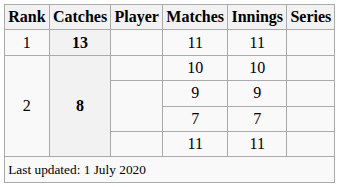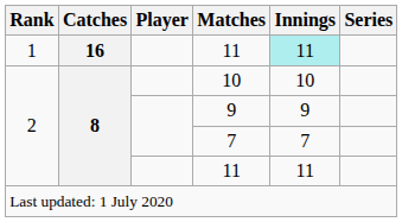 <table class="wikitable plainrowheaders sortable">
 <tr>
 <th scope=col>Rank</th>
 <th scope=col>Catches</th>
 <th scope=col>Player</th>
 <th scope=col>Matches</th>
 <th scope=col>Innings</th>
 <th scope=col>Series</th>
 </tr>
 <tr>
 <td align=center>1</td>
-<th scope=row style="text-align:center;">13</th>
+<th scope=row style="text-align:center;">16</th>
 <td></td>
 <td align=center>11</td>
-<td align=center>11</td>
+<td align=center style="background: paleturquoise;">11</td>
 <td></td>
 </tr>
 <tr>
 <td align=center rowspan=4>2</td>
 <th scope=row style="text-align:center;" rowspan=4>8</th>
 <td></td>
 <td align=center>10</td>
 <td align=center>10</td>
 <td></td>
 </tr>
 <tr>
 <td rowspan=2></td>
 <td align=center>9</td>
 <td align=center>9</td>
 <td></td>
 </tr>
 <tr>
 <td align=center>7</td>
 <td align=center>7</td>
 <td></td>
 </tr>
 <tr>
 <td></td>
 <td align=center>11</td>
 <td align=center>11</td>
 <td></td>
 </tr>
 <tr>
 </tr>
 <tr class=sortbottom>
 <td colspan=6><small>Last updated: 1 July 2020</small></td>
 </tr>
 </table>
